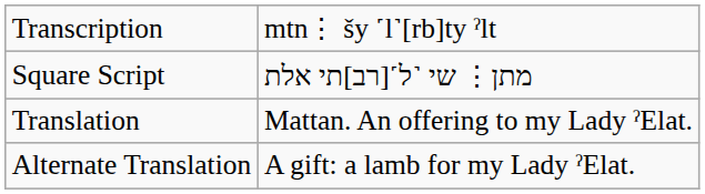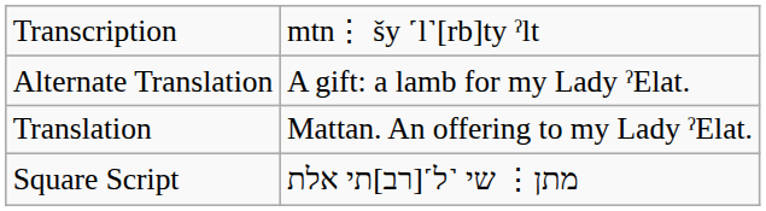 <table class="wikitable" "text-align:">
 <tr>
 <td>Transcription</td>
 <td>mtn⋮ šy ˹l˺[rb]ty ˀlt</td>
 </tr>
 <tr>
-<td>Square Script</td>
-<td>מתן⋮ שי ˺ל˹[רב]תי אלת</td>
+<td>Alternate Translation</td>
+<td>A gift: a lamb for my Lady ˀElat.</td>
 </tr>
 <tr>
 <td>Translation</td>
 <td>Mattan. An offering to my Lady ˀElat.</td>
 </tr>
 <tr>
-<td>Alternate Translation</td>
-<td>A gift: a lamb for my Lady ˀElat.</td>
+<td>Square Script</td>
+<td>מתן⋮ שי ˺ל˹[רב]תי אלת</td>
 </tr>
 </table>
